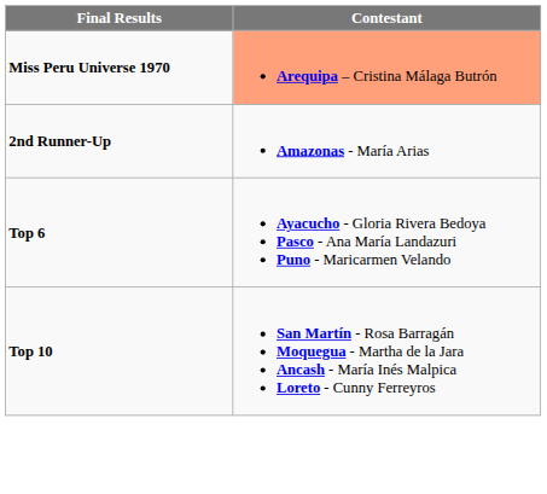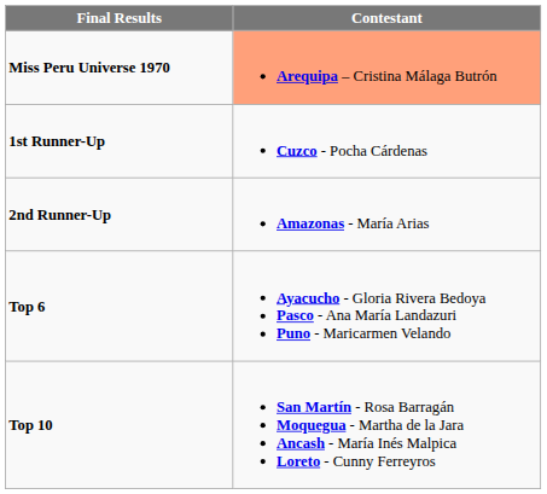 <table class="wikitable sortable" style="font-size: 95%;">
 <tr>
 <th width="220" style="background-color:#787878;color:#FFFFFF;">Final Results</th>
 <th width="300" style="background-color:#787878;color:#FFFFFF;">Contestant</th>
 </tr>
 <tr>
 <td><strong>Miss Peru Universe 1970</strong></td>
 <td style="background: lightsalmon;"><br><ul><li> <strong><a href='#'>Arequipa</a></strong> – Cristina Málaga Butrón</li></ul></td>
+</tr>
+<tr>
+<td><strong>1st Runner-Up</strong></td>
+<td><br><ul><li> <strong><a href='#'>Cuzco</a></strong> - Pocha Cárdenas</li></ul></td>
 </tr>
 <tr>
 <td><strong>2nd Runner-Up</strong></td>
 <td><br><ul><li> <strong><a href='#'>Amazonas</a></strong> - María Arias</li></ul></td>
 </tr>
 <tr>
 <td><strong>Top 6</strong></td>
 <td><br><ul><li> <strong><a href='#'>Ayacucho</a></strong> - Gloria Rivera Bedoya</li><li> <strong><a href='#'>Pasco</a></strong> - Ana María Landazuri</li><li> <strong><a href='#'>Puno</a></strong> - Maricarmen Velando</li></ul></td>
 </tr>
 <tr>
 <td><strong>Top 10</strong></td>
 <td><br><ul><li> <strong><a href='#'>San Martín</a></strong> - Rosa Barragán</li><li> <strong><a href='#'>Moquegua</a></strong> -  Martha de la Jara</li><li> <strong><a href='#'>Ancash</a></strong> - María Inés Malpica</li><li> <strong><a href='#'>Loreto</a></strong> - Cunny Ferreyros</li></ul></td>
 </tr>
 </table>
